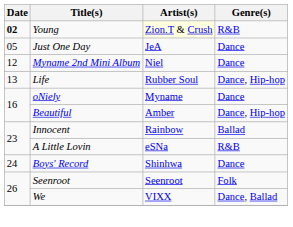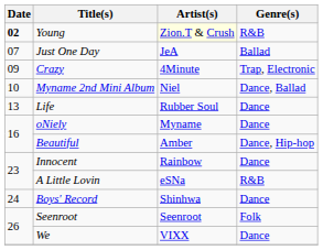 <table class="wikitable" style="text-align: left;">
 <tr>
 <th>Date</th>
 <th>Title(s)</th>
 <th>Artist(s)</th>
 <th>Genre(s)</th>
 </tr>
 <tr>
 <td rowspan="1"><strong>02</strong></td>
 <td><em>Young</em></td>
 <td style="background: lightyellow;"><a href='#'>Zion.T</a> & <a href='#'>Crush</a></td>
 <td><a href='#'>R&B</a></td>
 </tr>
 <tr>
-<td rowspan="1">05</td>
+<td rowspan="1">07</td>
 <td><em>Just One Day</em></td>
 <td><a href='#'>JeA</a></td>
-<td><a href='#'>Dance</a></td>
+<td><a href='#'>Ballad</a></td>
 </tr>
 <tr>
-<td rowspan="1">12</td>
+<td rowspan="1">09</td>
+<td><em><a href='#'>Crazy</a></em></td>
+<td><a href='#'>4Minute</a></td>
+<td><a href='#'>Trap</a>, <a href='#'>Electronic</a></td>
+</tr>
+<tr>
+<td rowspan="1">10</td>
 <td><em><a href='#'>Myname 2nd Mini Album</a></em></td>
 <td><a href='#'>Niel</a></td>
-<td><a href='#'>Dance</a></td>
+<td><a href='#'>Dance</a>, <a href='#'>Ballad</a></td>
 </tr>
 <tr>
 <td rowspan="1">13</td>
 <td><em>Life</em></td>
 <td><a href='#'>Rubber Soul</a></td>
-<td><a href='#'>Dance</a>, <a href='#'>Hip-hop</a></td>
+<td><a href='#'>Dance</a></td>
 </tr>
 <tr>
 <td rowspan="2">16</td>
 <td><em><a href='#'>oNiely</a></em></td>
 <td><a href='#'>Myname</a></td>
 <td><a href='#'>Dance</a></td>
 </tr>
 <tr>
 <td><em><a href='#'>Beautiful</a></em></td>
 <td><a href='#'>Amber</a></td>
 <td><a href='#'>Dance</a>, <a href='#'>Hip-hop</a></td>
 </tr>
 <tr>
 <td rowspan="2">23</td>
 <td><em>Innocent</em></td>
 <td><a href='#'>Rainbow</a></td>
-<td><a href='#'>Ballad</a></td>
+<td><a href='#'>Dance</a></td>
 </tr>
 <tr>
 <td><em>A Little Lovin</em></td>
 <td><a href='#'>eSNa</a></td>
 <td><a href='#'>R&B</a></td>
 </tr>
 <tr>
 <td rowspan="1">24</td>
 <td><em><a href='#'>Boys' Record</a></em></td>
 <td><a href='#'>Shinhwa</a></td>
 <td><a href='#'>Dance</a></td>
 </tr>
 <tr>
 <td rowspan="2">26</td>
 <td><em>Seenroot</em></td>
 <td><a href='#'>Seenroot</a></td>
 <td><a href='#'>Folk</a></td>
 </tr>
 <tr>
 <td><em>We</em></td>
 <td><a href='#'>VIXX</a></td>
-<td><a href='#'>Dance</a>, <a href='#'>Ballad</a></td>
+<td><a href='#'>Dance</a></td>
 </tr>
 <tr>
 </tr>
 </table>
